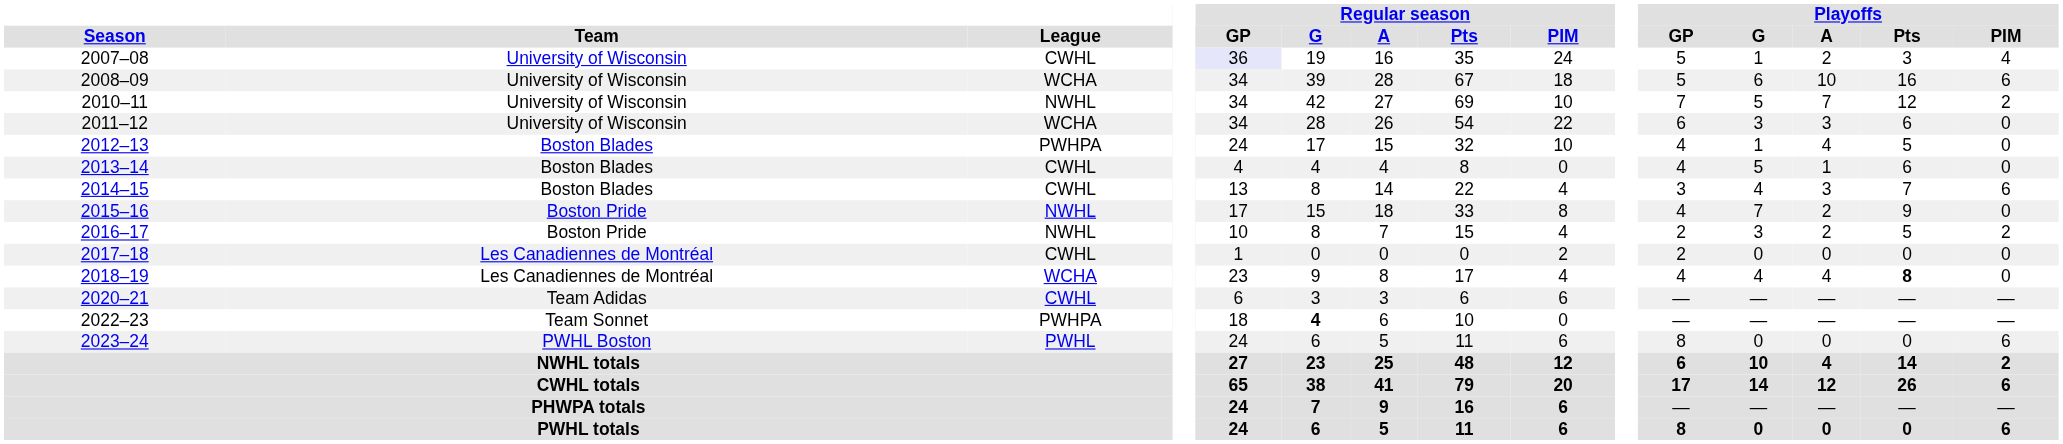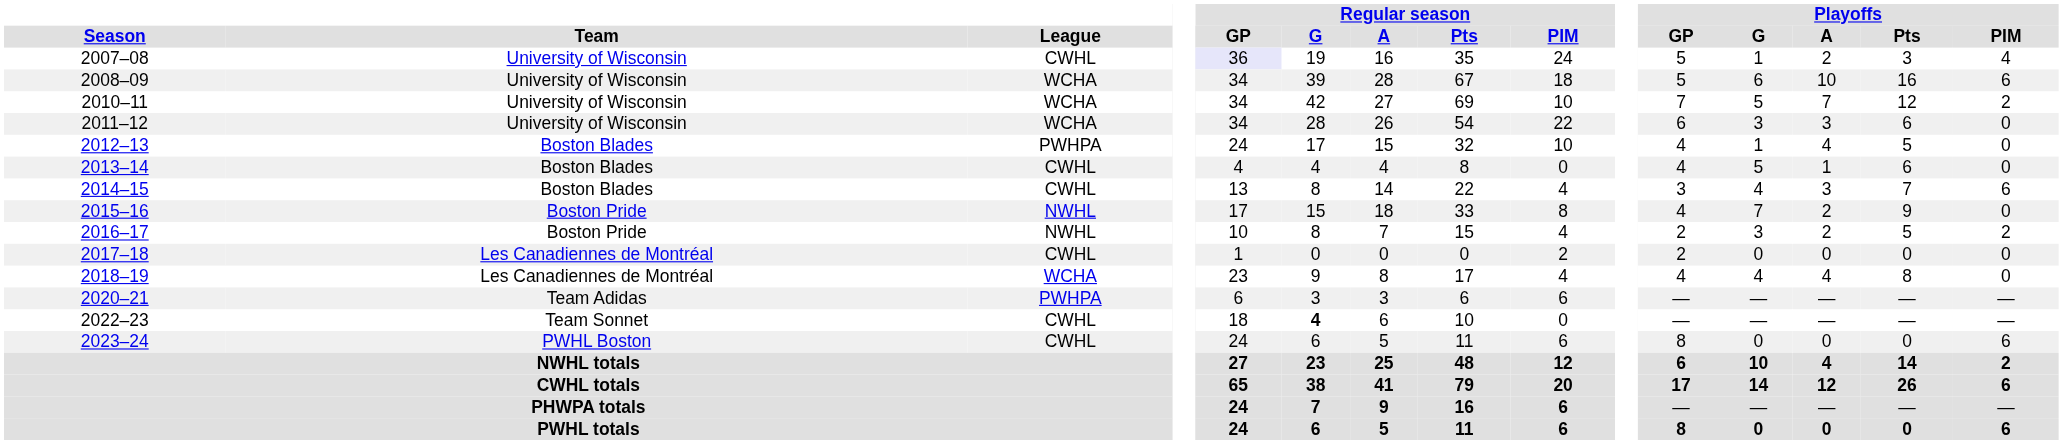 <table border="0" cellpadding="1" cellspacing="0" style="text-align:center; width:95%;">
 <tr style="background:#e0e0e0;">
 <th colspan="3"  bgcolor="#ffffff"> </th>
 <th rowspan="102" bgcolor="#ffffff"> </th>
 <th colspan="5"><a href='#'>Regular season</a></th>
 <th rowspan="102" bgcolor="#ffffff"> </th>
 <th colspan="5"><a href='#'>Playoffs</a></th>
 </tr>
 <tr style="background:#e0e0e0;">
 <th><a href='#'>Season</a></th>
 <th>Team</th>
 <th>League</th>
 <th>GP</th>
 <th><a href='#'>G</a></th>
 <th><a href='#'>A</a></th>
 <th><a href='#'>Pts</a></th>
 <th><a href='#'>PIM</a></th>
 <th>GP</th>
 <th>G</th>
 <th>A</th>
 <th>Pts</th>
 <th>PIM</th>
 </tr>
 <tr>
 <td>2007–08</td>
 <td><a href='#'>University of Wisconsin</a></td>
 <td>CWHL</td>
 <td style="background: lavender;">36</td>
 <td>19</td>
 <td>16</td>
 <td>35</td>
 <td>24</td>
 <td>5</td>
 <td>1</td>
 <td>2</td>
 <td>3</td>
 <td>4</td>
 </tr>
 <tr style="background:#f0f0f0;">
 <td>2008–09</td>
 <td>University of Wisconsin</td>
 <td>WCHA</td>
 <td>34</td>
 <td>39</td>
 <td>28</td>
 <td>67</td>
 <td>18</td>
 <td>5</td>
 <td>6</td>
 <td>10</td>
 <td>16</td>
 <td>6</td>
 </tr>
 <tr>
 <td>2010–11</td>
 <td>University of Wisconsin</td>
-<td>NWHL</td>
+<td>WCHA</td>
 <td>34</td>
 <td>42</td>
 <td>27</td>
 <td>69</td>
 <td>10</td>
 <td>7</td>
 <td>5</td>
 <td>7</td>
 <td>12</td>
 <td>2</td>
 </tr>
 <tr style="background:#f0f0f0;">
 <td>2011–12</td>
 <td>University of Wisconsin</td>
 <td>WCHA</td>
 <td>34</td>
 <td>28</td>
 <td>26</td>
 <td>54</td>
 <td>22</td>
 <td>6</td>
 <td>3</td>
 <td>3</td>
 <td>6</td>
 <td>0</td>
 </tr>
 <tr>
 <td><a href='#'>2012–13</a></td>
 <td><a href='#'>Boston Blades</a></td>
 <td>PWHPA</td>
 <td>24</td>
 <td>17</td>
 <td>15</td>
 <td>32</td>
 <td>10</td>
 <td>4</td>
 <td>1</td>
 <td>4</td>
 <td>5</td>
 <td>0</td>
 </tr>
 <tr style="background:#f0f0f0;">
 <td><a href='#'>2013–14</a></td>
 <td>Boston Blades</td>
 <td>CWHL</td>
 <td>4</td>
 <td>4</td>
 <td>4</td>
 <td>8</td>
 <td>0</td>
 <td>4</td>
 <td>5</td>
 <td>1</td>
 <td>6</td>
 <td>0</td>
 </tr>
 <tr>
 <td><a href='#'>2014–15</a></td>
 <td>Boston Blades</td>
 <td>CWHL</td>
 <td>13</td>
 <td>8</td>
 <td>14</td>
 <td>22</td>
 <td>4</td>
 <td>3</td>
 <td>4</td>
 <td>3</td>
 <td>7</td>
 <td>6</td>
 </tr>
 <tr style="background:#f0f0f0;">
 <td><a href='#'>2015–16</a></td>
 <td><a href='#'>Boston Pride</a></td>
 <td><a href='#'>NWHL</a></td>
 <td>17</td>
 <td>15</td>
 <td>18</td>
 <td>33</td>
 <td>8</td>
 <td>4</td>
 <td>7</td>
 <td>2</td>
 <td>9</td>
 <td>0</td>
 </tr>
 <tr>
 <td><a href='#'>2016–17</a></td>
 <td>Boston Pride</td>
 <td>NWHL</td>
 <td>10</td>
 <td>8</td>
 <td>7</td>
 <td>15</td>
 <td>4</td>
 <td>2</td>
 <td>3</td>
 <td>2</td>
 <td>5</td>
 <td>2</td>
 </tr>
 <tr style="background:#f0f0f0;">
 <td><a href='#'>2017–18</a></td>
 <td><a href='#'>Les Canadiennes de Montréal</a></td>
 <td>CWHL</td>
 <td>1</td>
 <td>0</td>
 <td>0</td>
 <td>0</td>
 <td>2</td>
 <td>2</td>
 <td>0</td>
 <td>0</td>
 <td>0</td>
 <td>0</td>
 </tr>
 <tr>
 <td><a href='#'>2018–19</a></td>
 <td>Les Canadiennes de Montréal</td>
 <td><a href='#'>WCHA</a></td>
 <td>23</td>
 <td>9</td>
 <td>8</td>
 <td>17</td>
 <td>4</td>
 <td>4</td>
 <td>4</td>
 <td>4</td>
-<td><strong>8</strong></td>
+<td>8</td>
 <td>0</td>
 </tr>
 <tr style="background:#f0f0f0;">
 <td><a href='#'>2020–21</a></td>
 <td>Team Adidas</td>
-<td><a href='#'>CWHL</a></td>
+<td><a href='#'>PWHPA</a></td>
 <td>6</td>
 <td>3</td>
 <td>3</td>
 <td>6</td>
 <td>6</td>
 <td>—</td>
 <td>—</td>
 <td>—</td>
 <td>—</td>
 <td>—</td>
 </tr>
 <tr>
 <td>2022–23</td>
 <td>Team Sonnet</td>
-<td>PWHPA</td>
+<td>CWHL</td>
 <td>18</td>
 <td><strong>4</strong></td>
 <td>6</td>
 <td>10</td>
 <td>0</td>
 <td>—</td>
 <td>—</td>
 <td>—</td>
 <td>—</td>
 <td>—</td>
 </tr>
 <tr style="background:#f0f0f0;">
 <td><a href='#'>2023–24</a></td>
 <td><a href='#'>PWHL Boston</a></td>
-<td><a href='#'>PWHL</a></td>
+<td>CWHL</td>
 <td>24</td>
 <td>6</td>
 <td>5</td>
 <td>11</td>
 <td>6</td>
 <td>8</td>
 <td>0</td>
 <td>0</td>
 <td>0</td>
 <td>6</td>
 </tr>
 <tr style="text-align:center; background:#e0e0e0;">
 <th colspan=3>NWHL totals</th>
 <th>27</th>
 <th>23</th>
 <th>25</th>
 <th>48</th>
 <th>12</th>
 <th>6</th>
 <th>10</th>
 <th>4</th>
 <th>14</th>
 <th>2</th>
 </tr>
 <tr style="text-align:center; background:#e0e0e0;">
 <th colspan=3>CWHL totals</th>
 <th>65</th>
 <th>38</th>
 <th>41</th>
 <th>79</th>
 <th>20</th>
 <th>17</th>
 <th>14</th>
 <th>12</th>
 <th>26</th>
 <th>6</th>
 </tr>
 <tr style="text-align:center; background:#e0e0e0;">
 <th colspan="3">PHWPA totals</th>
 <th>24</th>
 <th>7</th>
 <th>9</th>
 <th>16</th>
 <th>6</th>
 <td>—</td>
 <td>—</td>
 <td>—</td>
 <td>—</td>
 <td>—</td>
 </tr>
 <tr style="text-align:center; background:#e0e0e0;">
 <th colspan="3">PWHL totals</th>
 <th>24</th>
 <th>6</th>
 <th>5</th>
 <th>11</th>
 <th>6</th>
 <th>8</th>
 <th>0</th>
 <th>0</th>
 <th>0</th>
 <th>6</th>
 </tr>
 </table>
